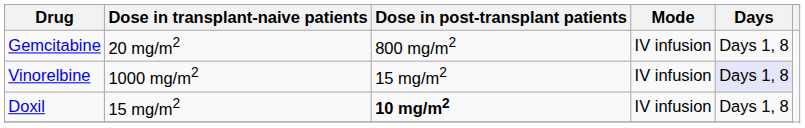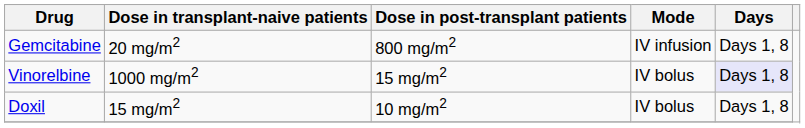 <table class="wikitable">
 <tr>
 <th>Drug</th>
 <th>Dose in transplant-naive patients</th>
 <th>Dose in post-transplant patients</th>
 <th>Mode</th>
 <th>Days</th>
 <th></th>
 </tr>
 <tr>
 <td><a href='#'>Gemcitabine</a></td>
 <td>20 mg/m<sup>2</sup></td>
 <td>800 mg/m<sup>2</sup></td>
 <td>IV infusion</td>
 <td>Days 1, 8</td>
 </tr>
 <tr>
 <td><a href='#'>Vinorelbine</a></td>
 <td>1000 mg/m<sup>2</sup></td>
 <td>15 mg/m<sup>2</sup></td>
-<td>IV infusion</td>
+<td>IV bolus</td>
 <td style="background: lavender;">Days 1, 8</td>
 </tr>
 <tr>
 <td><a href='#'>Doxil</a></td>
 <td>15 mg/m<sup>2</sup></td>
-<td><strong>10 mg/m<sup>2</sup></strong></td>
-<td>IV infusion</td>
+<td>10 mg/m<sup>2</sup></td>
+<td>IV bolus</td>
 <td>Days 1, 8</td>
 </tr>
 <tr>
 </tr>
 </table>
